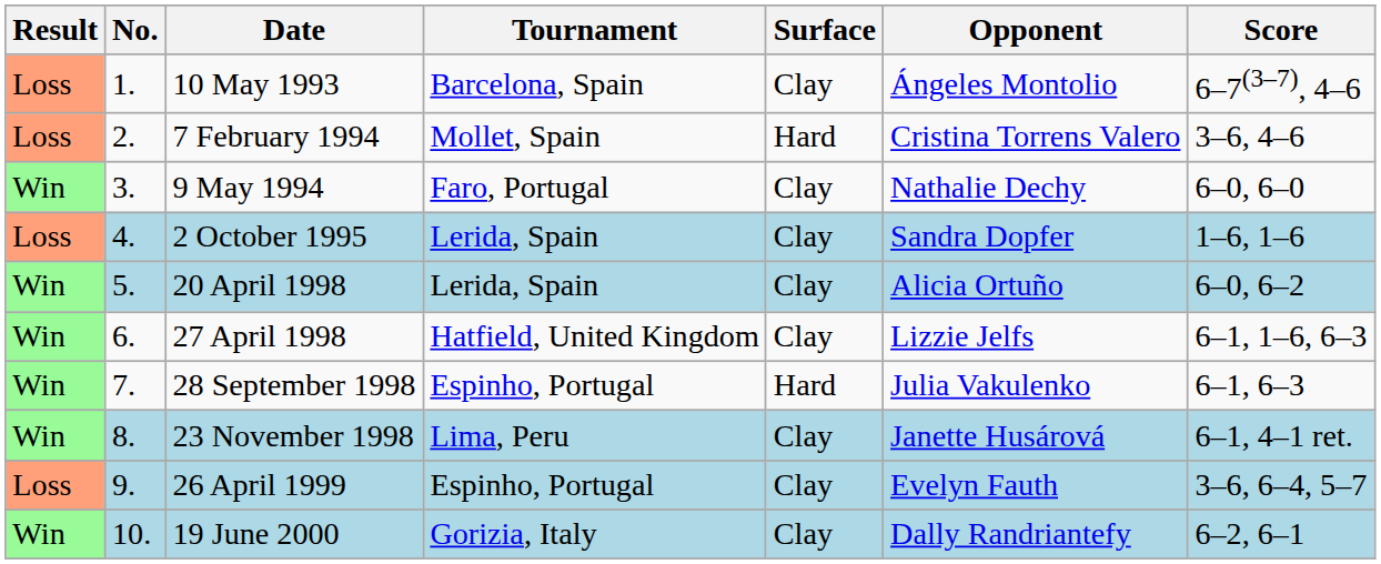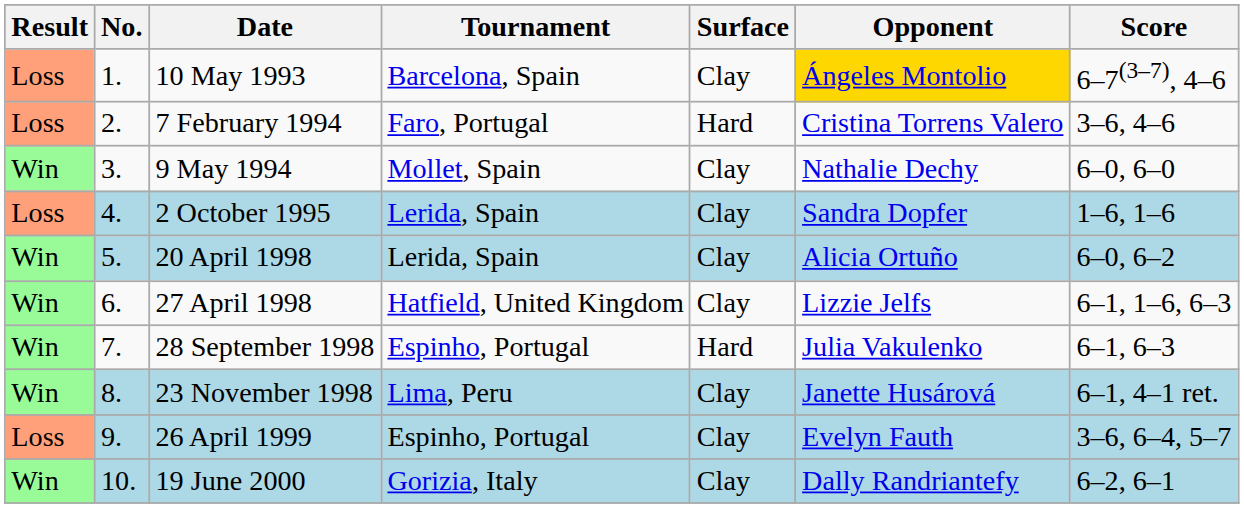 <table class="sortable wikitable">
 <tr>
 <th>Result</th>
 <th>No.</th>
 <th>Date</th>
 <th>Tournament</th>
 <th>Surface</th>
 <th>Opponent</th>
 <th class="unsortable">Score</th>
 </tr>
 <tr>
 <td style="background:#ffa07a;">Loss</td>
 <td>1.</td>
 <td>10 May 1993</td>
 <td><a href='#'>Barcelona</a>, Spain</td>
 <td>Clay</td>
-<td> <a href='#'>Ángeles Montolio</a></td>
+<td style="background: gold;"> <a href='#'>Ángeles Montolio</a></td>
 <td>6–7<sup>(3–7)</sup>, 4–6</td>
 </tr>
 <tr>
 <td style="background:#ffa07a;">Loss</td>
 <td>2.</td>
 <td>7 February 1994</td>
-<td><a href='#'>Mollet</a>, Spain</td>
+<td><a href='#'>Faro</a>, Portugal</td>
 <td>Hard</td>
 <td> <a href='#'>Cristina Torrens Valero</a></td>
 <td>3–6, 4–6</td>
 </tr>
 <tr>
 <td style="background:#98fb98;">Win</td>
 <td>3.</td>
 <td>9 May 1994</td>
-<td><a href='#'>Faro</a>, Portugal</td>
+<td><a href='#'>Mollet</a>, Spain</td>
 <td>Clay</td>
 <td> <a href='#'>Nathalie Dechy</a></td>
 <td>6–0, 6–0</td>
 </tr>
 <tr bgcolor="lightblue">
 <td style="background:#ffa07a;">Loss</td>
 <td>4.</td>
 <td>2 October 1995</td>
 <td><a href='#'>Lerida</a>, Spain</td>
 <td>Clay</td>
 <td> <a href='#'>Sandra Dopfer</a></td>
 <td>1–6, 1–6</td>
 </tr>
 <tr bgcolor="lightblue">
 <td style="background:#98fb98;">Win</td>
 <td>5.</td>
 <td>20 April 1998</td>
 <td>Lerida, Spain</td>
 <td>Clay</td>
 <td> <a href='#'>Alicia Ortuño</a></td>
 <td>6–0, 6–2</td>
 </tr>
 <tr>
 <td style="background:#98fb98;">Win</td>
 <td>6.</td>
 <td>27 April 1998</td>
 <td><a href='#'>Hatfield</a>, United Kingdom</td>
 <td>Clay</td>
 <td> <a href='#'>Lizzie Jelfs</a></td>
 <td>6–1, 1–6, 6–3</td>
 </tr>
 <tr>
 <td style="background:#98fb98;">Win</td>
 <td>7.</td>
 <td>28 September 1998</td>
 <td><a href='#'>Espinho</a>, Portugal</td>
 <td>Hard</td>
 <td> <a href='#'>Julia Vakulenko</a></td>
 <td>6–1, 6–3</td>
 </tr>
 <tr bgcolor="lightblue">
 <td style="background:#98fb98;">Win</td>
 <td>8.</td>
 <td>23 November 1998</td>
 <td><a href='#'>Lima</a>, Peru</td>
 <td>Clay</td>
 <td> <a href='#'>Janette Husárová</a></td>
 <td>6–1, 4–1 ret.</td>
 </tr>
 <tr bgcolor="lightblue">
 <td style="background:#ffa07a;">Loss</td>
 <td>9.</td>
 <td>26 April 1999</td>
 <td>Espinho, Portugal</td>
 <td>Clay</td>
 <td> <a href='#'>Evelyn Fauth</a></td>
 <td>3–6, 6–4, 5–7</td>
 </tr>
 <tr style="background:lightblue;">
 <td style="background:#98fb98;">Win</td>
 <td>10.</td>
 <td>19 June 2000</td>
 <td><a href='#'>Gorizia</a>, Italy</td>
 <td>Clay</td>
 <td> <a href='#'>Dally Randriantefy</a></td>
 <td>6–2, 6–1</td>
 </tr>
 </table>
